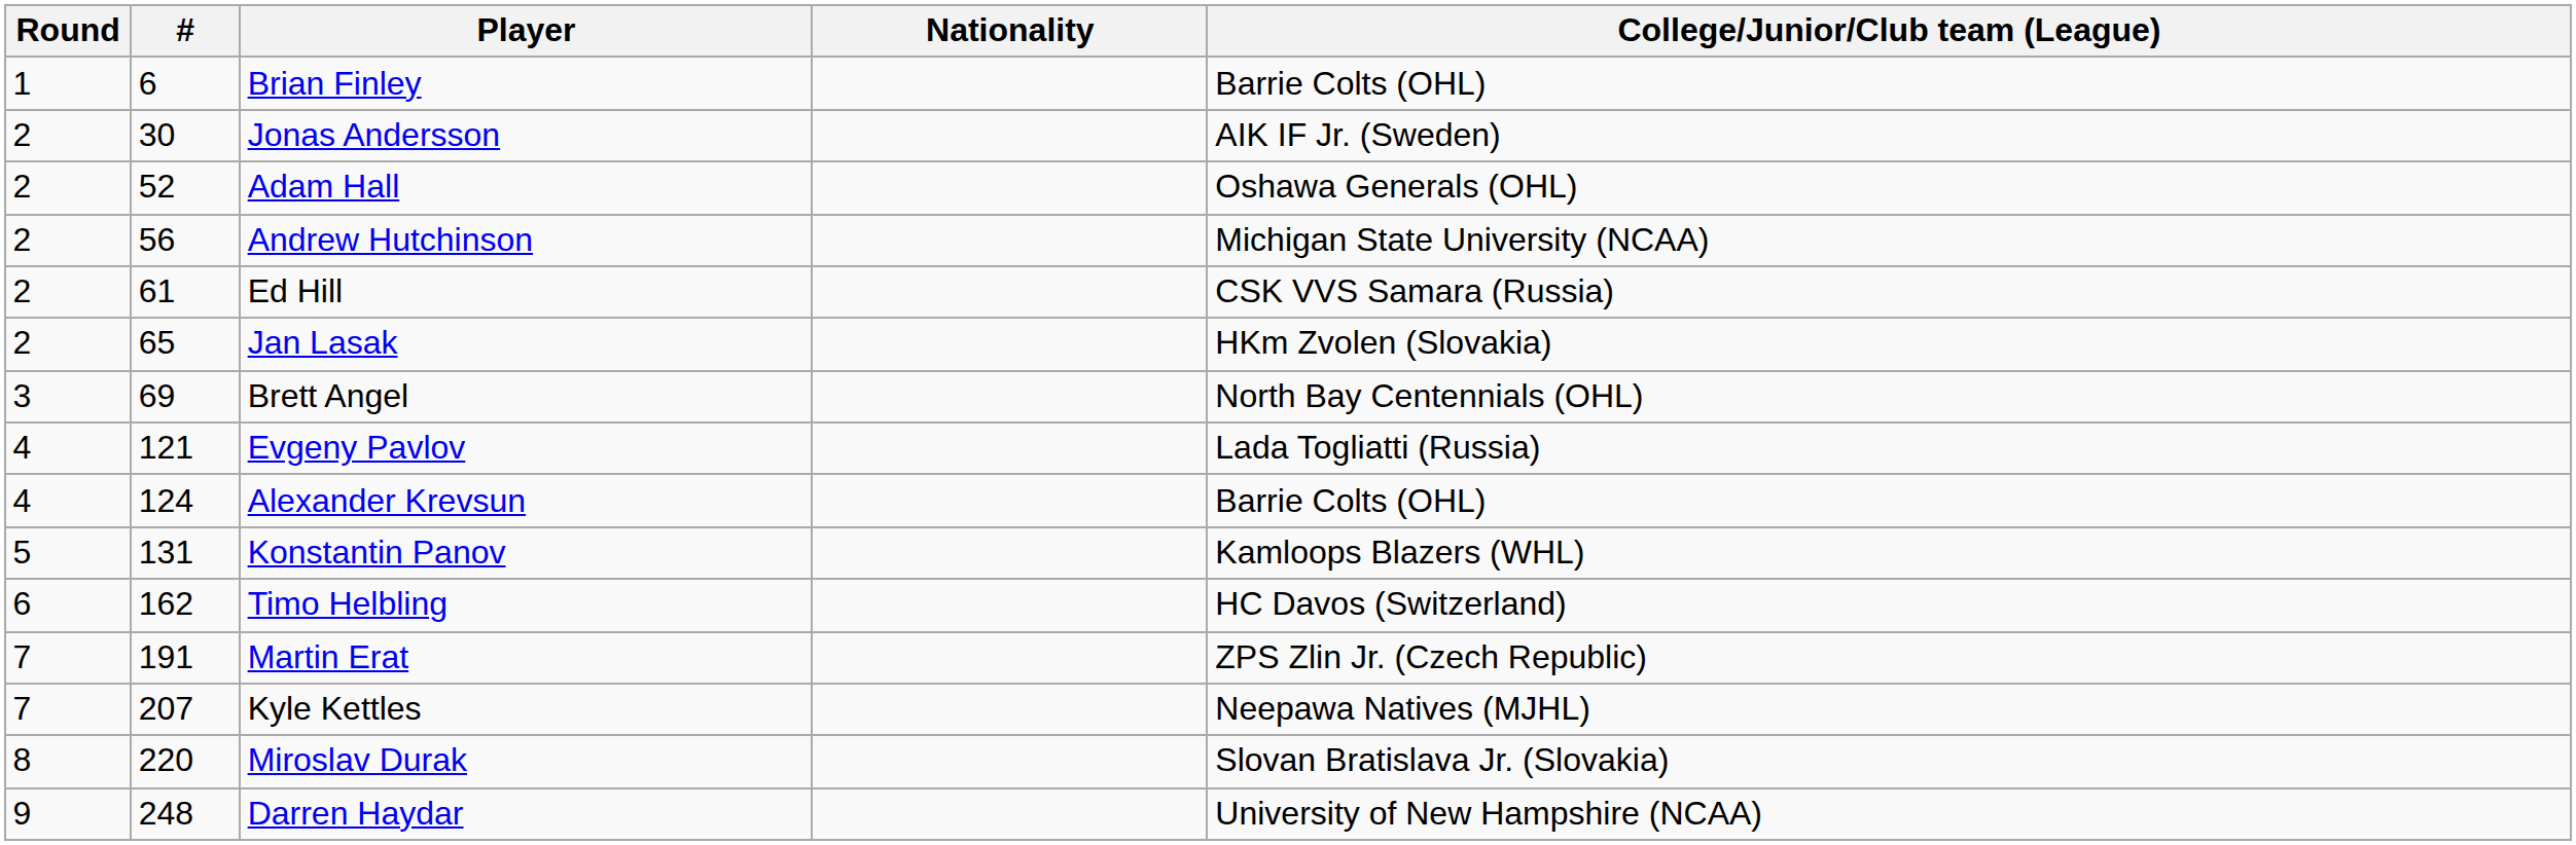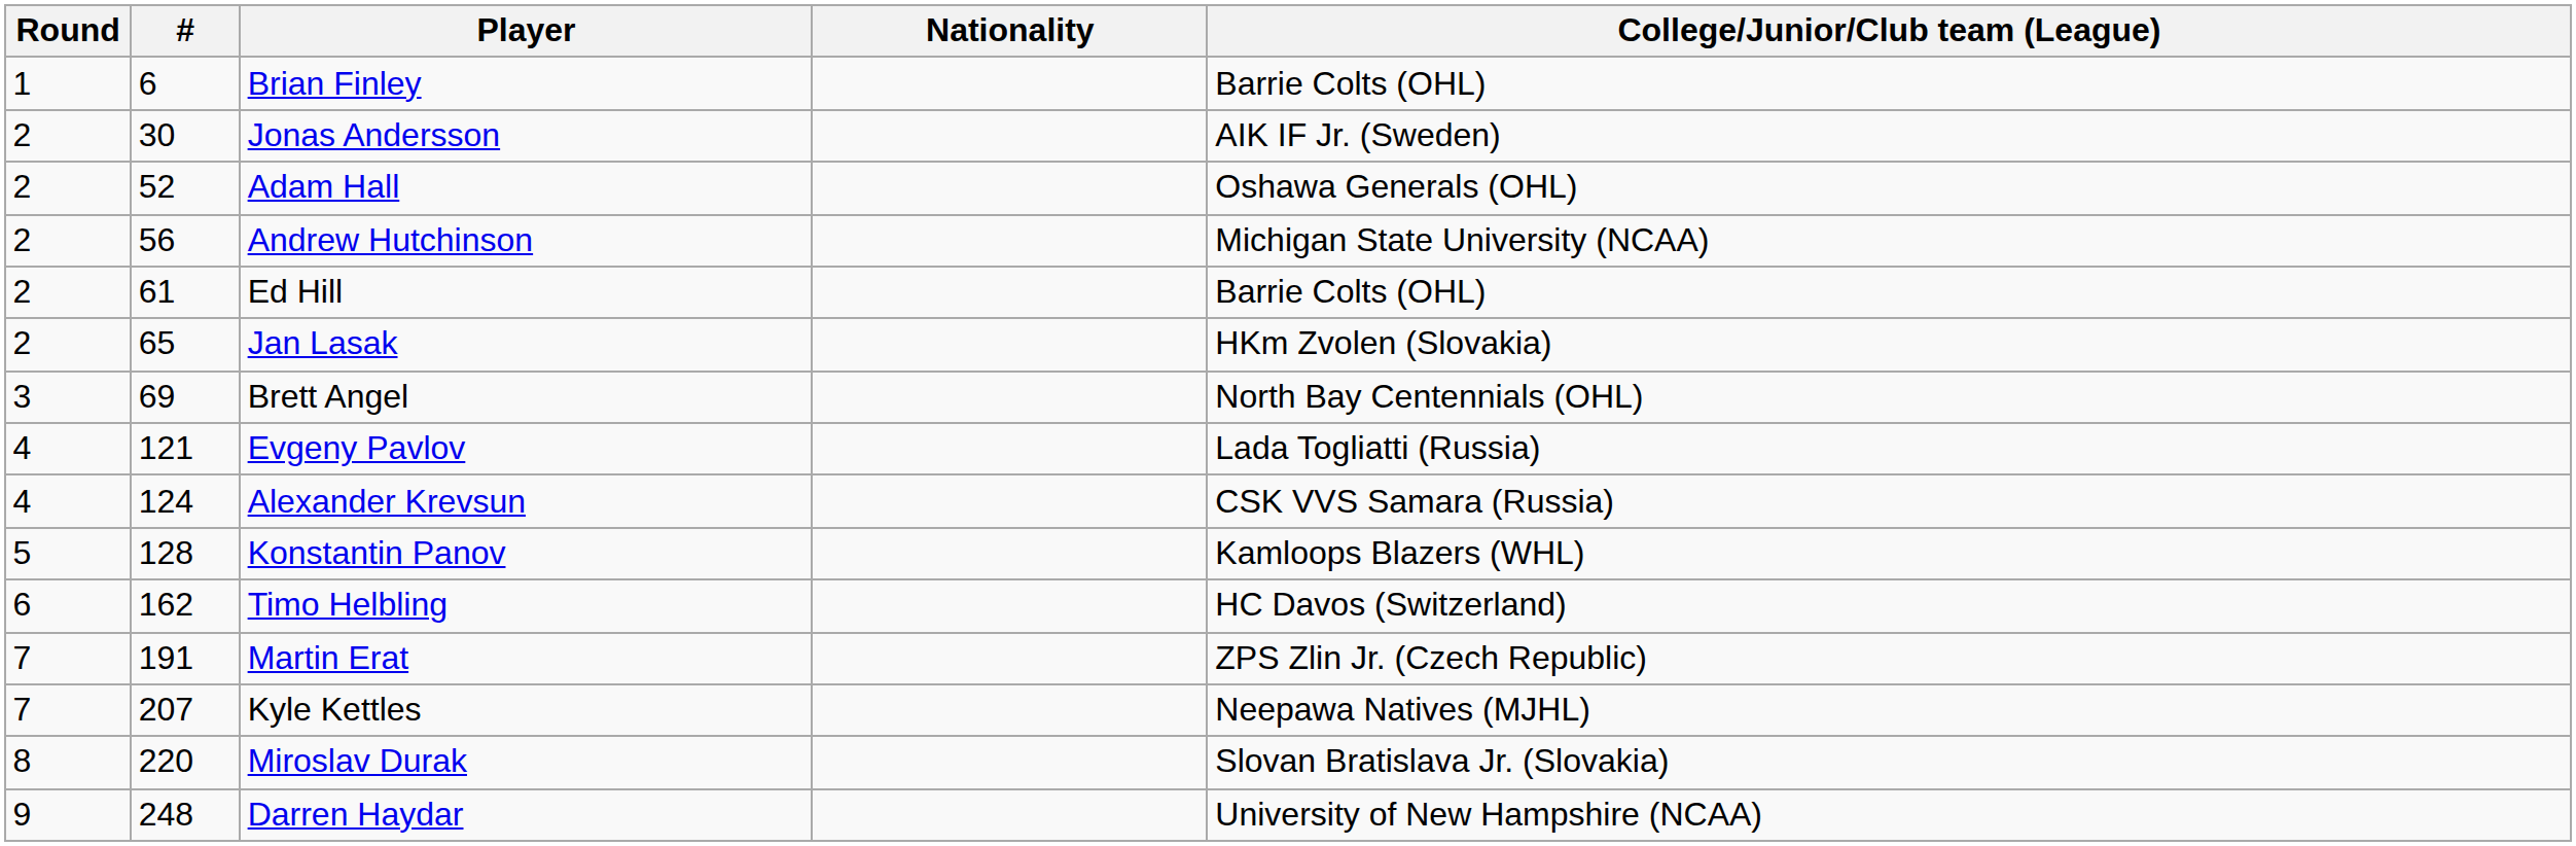 <table class="wikitable">
 <tr align="center">
 <th bgcolor="#DDDDFF" width="4.0%">Round</th>
 <th bgcolor="#DDDDFF" width="4.0%">#</th>
 <th bgcolor="#DDDDFF" width="21.0%">Player</th>
 <th bgcolor="#DDDDFF" width="14.5%">Nationality</th>
 <th bgcolor="#DDDDFF" width="50.0%">College/Junior/Club team (League)</th>
 </tr>
 <tr>
 <td>1</td>
 <td>6</td>
 <td><a href='#'>Brian Finley</a></td>
 <td></td>
 <td>Barrie Colts (OHL)</td>
 </tr>
 <tr>
 <td>2</td>
 <td>30</td>
 <td><a href='#'>Jonas Andersson</a></td>
 <td></td>
 <td>AIK IF Jr. (Sweden)</td>
 </tr>
 <tr>
 <td>2</td>
 <td>52</td>
 <td><a href='#'>Adam Hall</a></td>
 <td></td>
 <td>Oshawa Generals (OHL)</td>
 </tr>
 <tr>
 <td>2</td>
 <td>56</td>
 <td><a href='#'>Andrew Hutchinson</a></td>
 <td></td>
 <td>Michigan State University (NCAA)</td>
 </tr>
 <tr>
 <td>2</td>
 <td>61</td>
 <td>Ed Hill</td>
 <td></td>
-<td>CSK VVS Samara (Russia)</td>
+<td>Barrie Colts (OHL)</td>
 </tr>
 <tr>
 <td>2</td>
 <td>65</td>
 <td><a href='#'>Jan Lasak</a></td>
 <td></td>
 <td>HKm Zvolen (Slovakia)</td>
 </tr>
 <tr>
 <td>3</td>
 <td>69</td>
 <td>Brett Angel</td>
 <td></td>
 <td>North Bay Centennials (OHL)</td>
 </tr>
 <tr>
 <td>4</td>
 <td>121</td>
 <td><a href='#'>Evgeny Pavlov</a></td>
 <td></td>
 <td>Lada Togliatti (Russia)</td>
 </tr>
 <tr>
 <td>4</td>
 <td>124</td>
 <td><a href='#'>Alexander Krevsun</a></td>
 <td></td>
-<td>Barrie Colts (OHL)</td>
+<td>CSK VVS Samara (Russia)</td>
 </tr>
 <tr>
 <td>5</td>
-<td>131</td>
+<td>128</td>
 <td><a href='#'>Konstantin Panov</a></td>
 <td></td>
 <td>Kamloops Blazers (WHL)</td>
 </tr>
 <tr>
 <td>6</td>
 <td>162</td>
 <td><a href='#'>Timo Helbling</a></td>
 <td></td>
 <td>HC Davos (Switzerland)</td>
 </tr>
 <tr>
 <td>7</td>
 <td>191</td>
 <td><a href='#'>Martin Erat</a></td>
 <td></td>
 <td>ZPS Zlin Jr. (Czech Republic)</td>
 </tr>
 <tr>
 <td>7</td>
 <td>207</td>
 <td>Kyle Kettles</td>
 <td></td>
 <td>Neepawa Natives (MJHL)</td>
 </tr>
 <tr>
 <td>8</td>
 <td>220</td>
 <td><a href='#'>Miroslav Durak</a></td>
 <td></td>
 <td>Slovan Bratislava Jr. (Slovakia)</td>
 </tr>
 <tr>
 <td>9</td>
 <td>248</td>
 <td><a href='#'>Darren Haydar</a></td>
 <td></td>
 <td>University of New Hampshire (NCAA)</td>
 </tr>
 </table>
